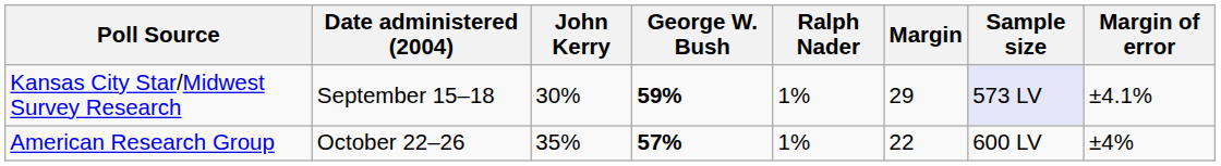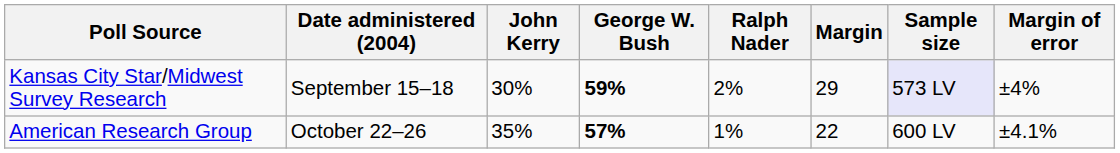 <table class="wikitable">
 <tr>
 <th>Poll Source</th>
 <th>Date administered (2004)</th>
 <th>John Kerry</th>
 <th>George W. Bush</th>
 <th>Ralph Nader</th>
 <th>Margin</th>
 <th>Sample size</th>
 <th>Margin of error</th>
 </tr>
 <tr>
 <td><a href='#'>Kansas City Star</a>/<a href='#'>Midwest Survey Research</a></td>
 <td>September 15–18</td>
 <td>30%</td>
 <td><strong>59%</strong></td>
-<td>1%</td>
+<td>2%</td>
 <td>29</td>
 <td style="background: lavender;">573 LV</td>
-<td>±4.1%</td>
+<td>±4%</td>
 </tr>
 <tr>
 <td><a href='#'>American Research Group</a></td>
 <td>October 22–26</td>
 <td>35%</td>
 <td><strong>57%</strong></td>
 <td>1%</td>
 <td>22</td>
 <td>600 LV</td>
-<td>±4%</td>
+<td>±4.1%</td>
 </tr>
 </table>
